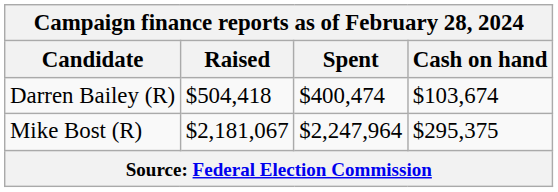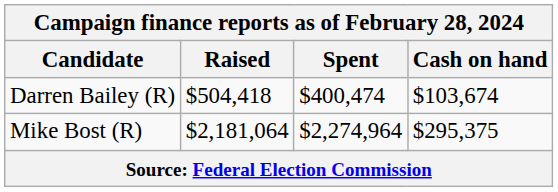 <table class="wikitable sortable">
 <tr>
 <th colspan=4>Campaign finance reports as of February 28, 2024</th>
 </tr>
 <tr style="text-align:center;">
 <th>Candidate</th>
 <th>Raised</th>
 <th>Spent</th>
 <th>Cash on hand</th>
 </tr>
 <tr>
 <td>Darren Bailey (R)</td>
 <td>$504,418</td>
 <td>$400,474</td>
 <td>$103,674</td>
 </tr>
 <tr>
 <td>Mike Bost (R)</td>
-<td>$2,181,067</td>
-<td>$2,247,964</td>
+<td>$2,181,064</td>
+<td>$2,274,964</td>
 <td>$295,375</td>
 </tr>
 <tr>
 <th colspan="4"><small>Source: <a href='#'>Federal Election Commission</a></small></th>
 </tr>
 </table>
